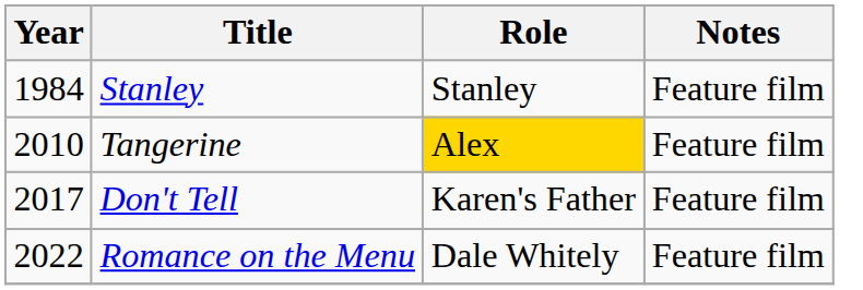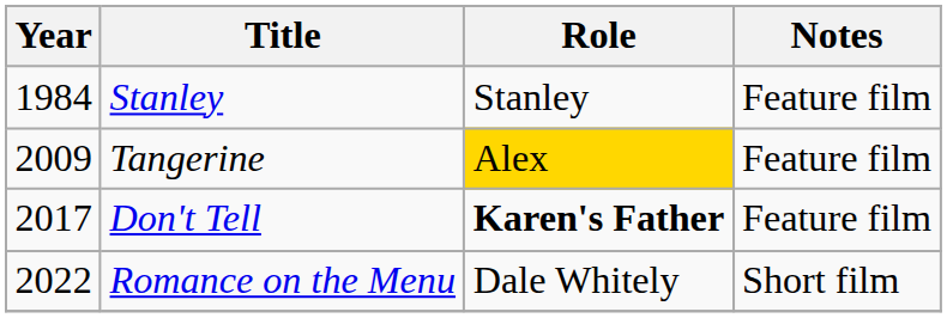 <table class="wikitable">
 <tr>
 <th>Year</th>
 <th>Title</th>
 <th>Role</th>
 <th>Notes</th>
 </tr>
 <tr>
 <td>1984</td>
 <td><em><a href='#'>Stanley</a></em></td>
 <td>Stanley</td>
 <td>Feature film</td>
 </tr>
 <tr>
-<td>2010</td>
+<td>2009</td>
 <td><em>Tangerine</em></td>
 <td style="background: gold;">Alex</td>
 <td>Feature film</td>
 </tr>
 <tr>
 <td>2017</td>
 <td><em><a href='#'>Don't Tell</a></em></td>
-<td>Karen's Father</td>
+<td><strong>Karen's Father</strong></td>
 <td>Feature film</td>
 </tr>
 <tr>
 <td>2022</td>
 <td><em><a href='#'>Romance on the Menu</a></em></td>
 <td>Dale Whitely</td>
-<td>Feature film</td>
+<td>Short film</td>
 </tr>
 <tr>
 </tr>
 </table>
